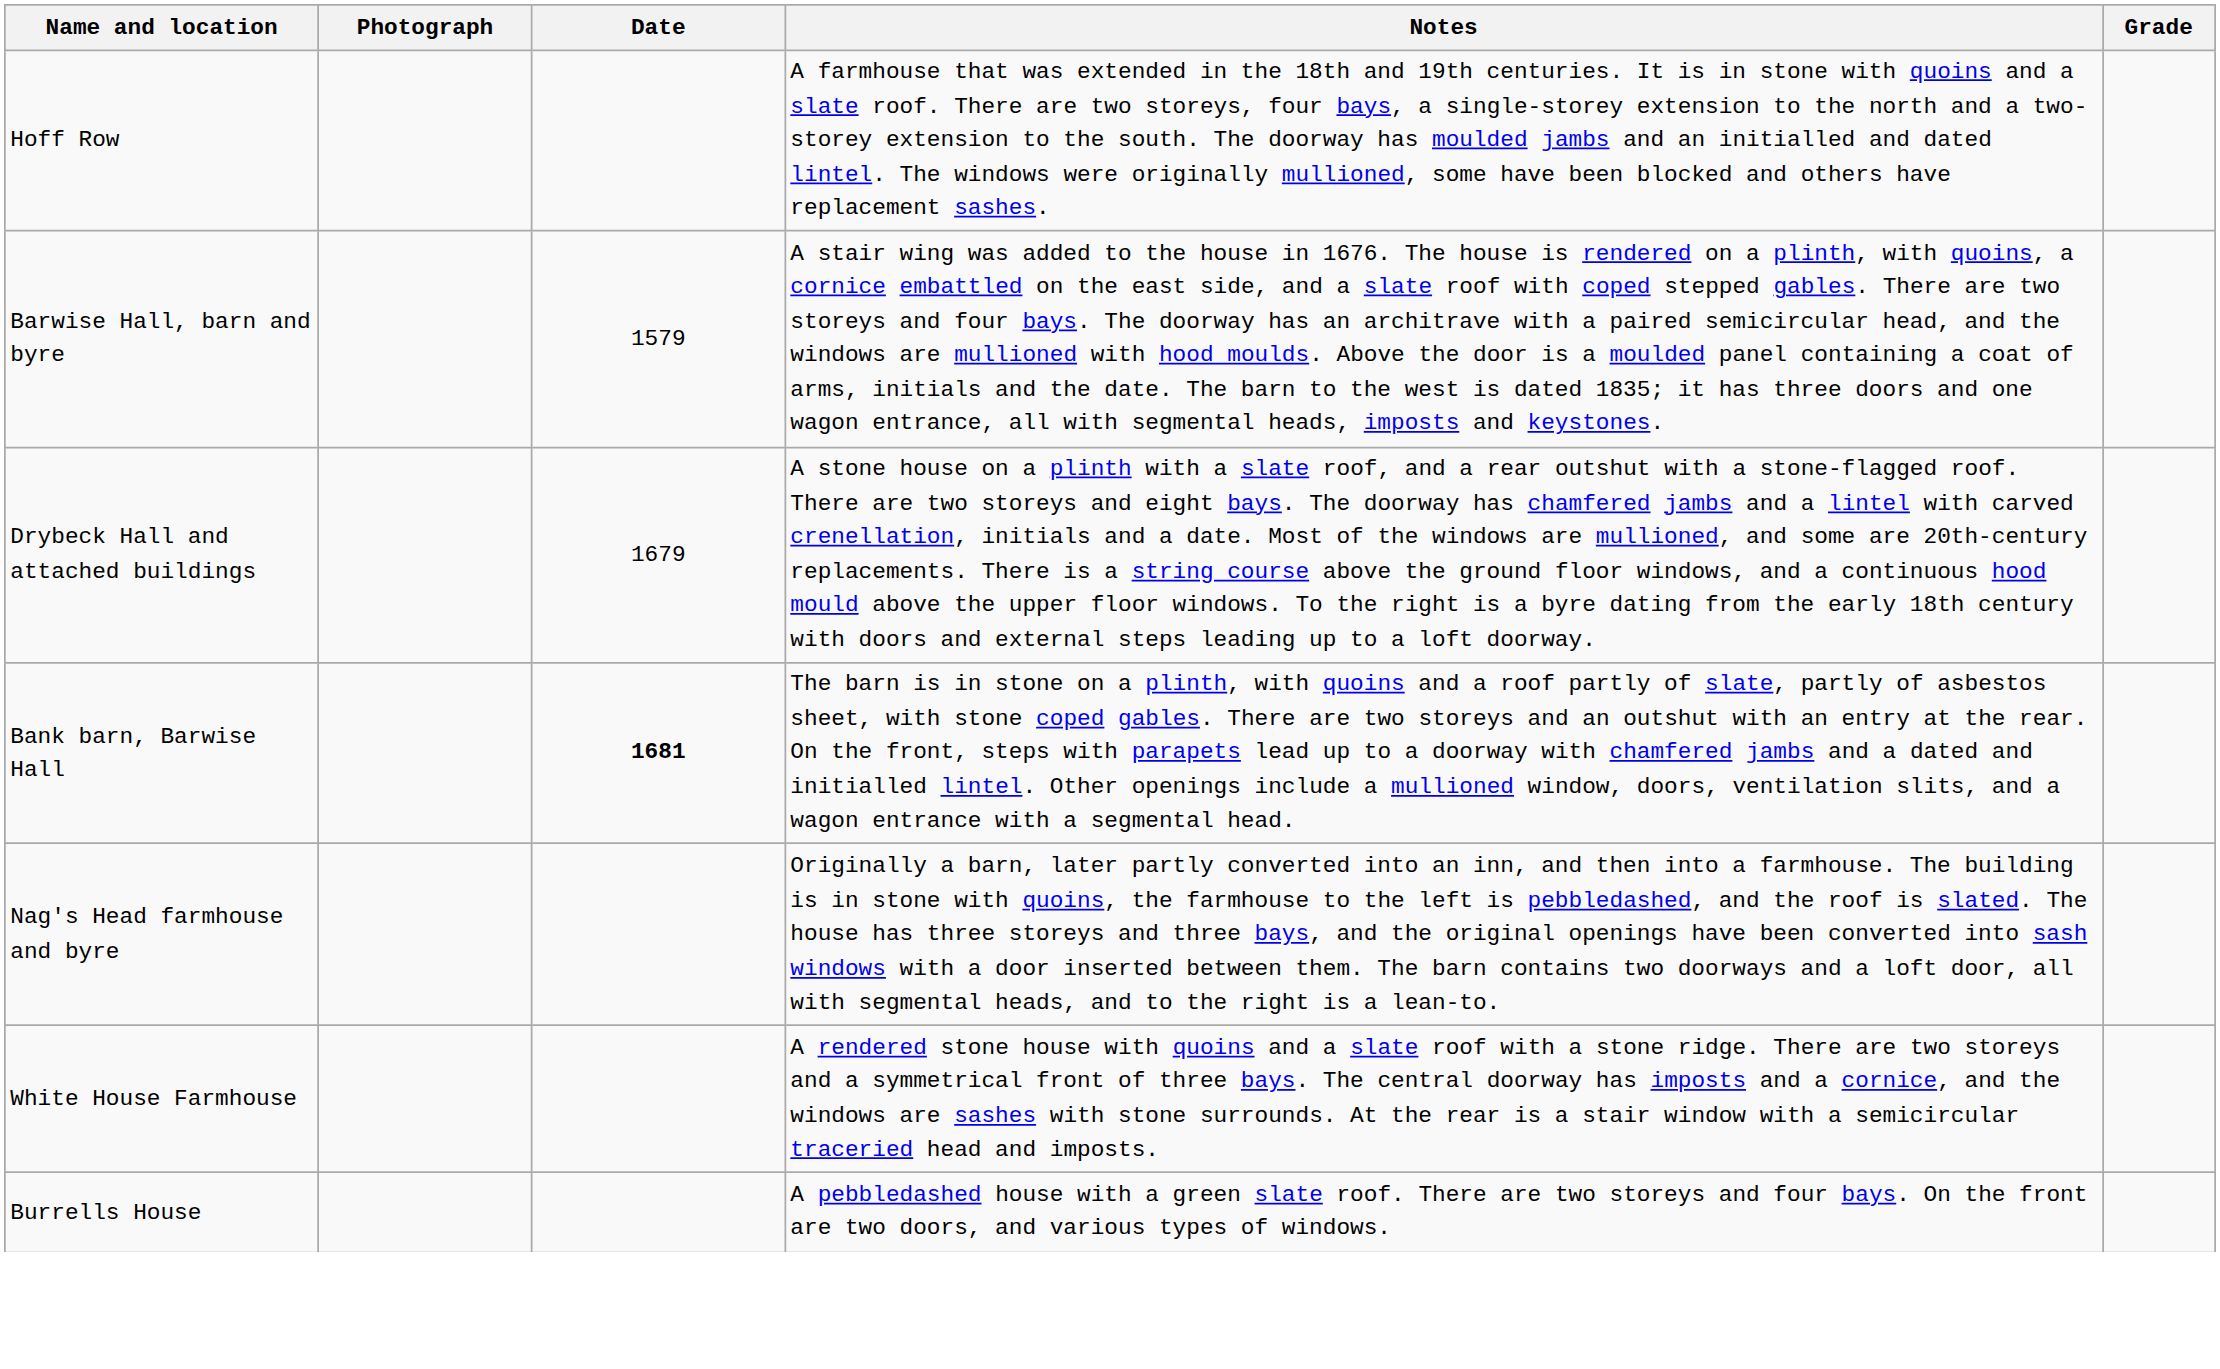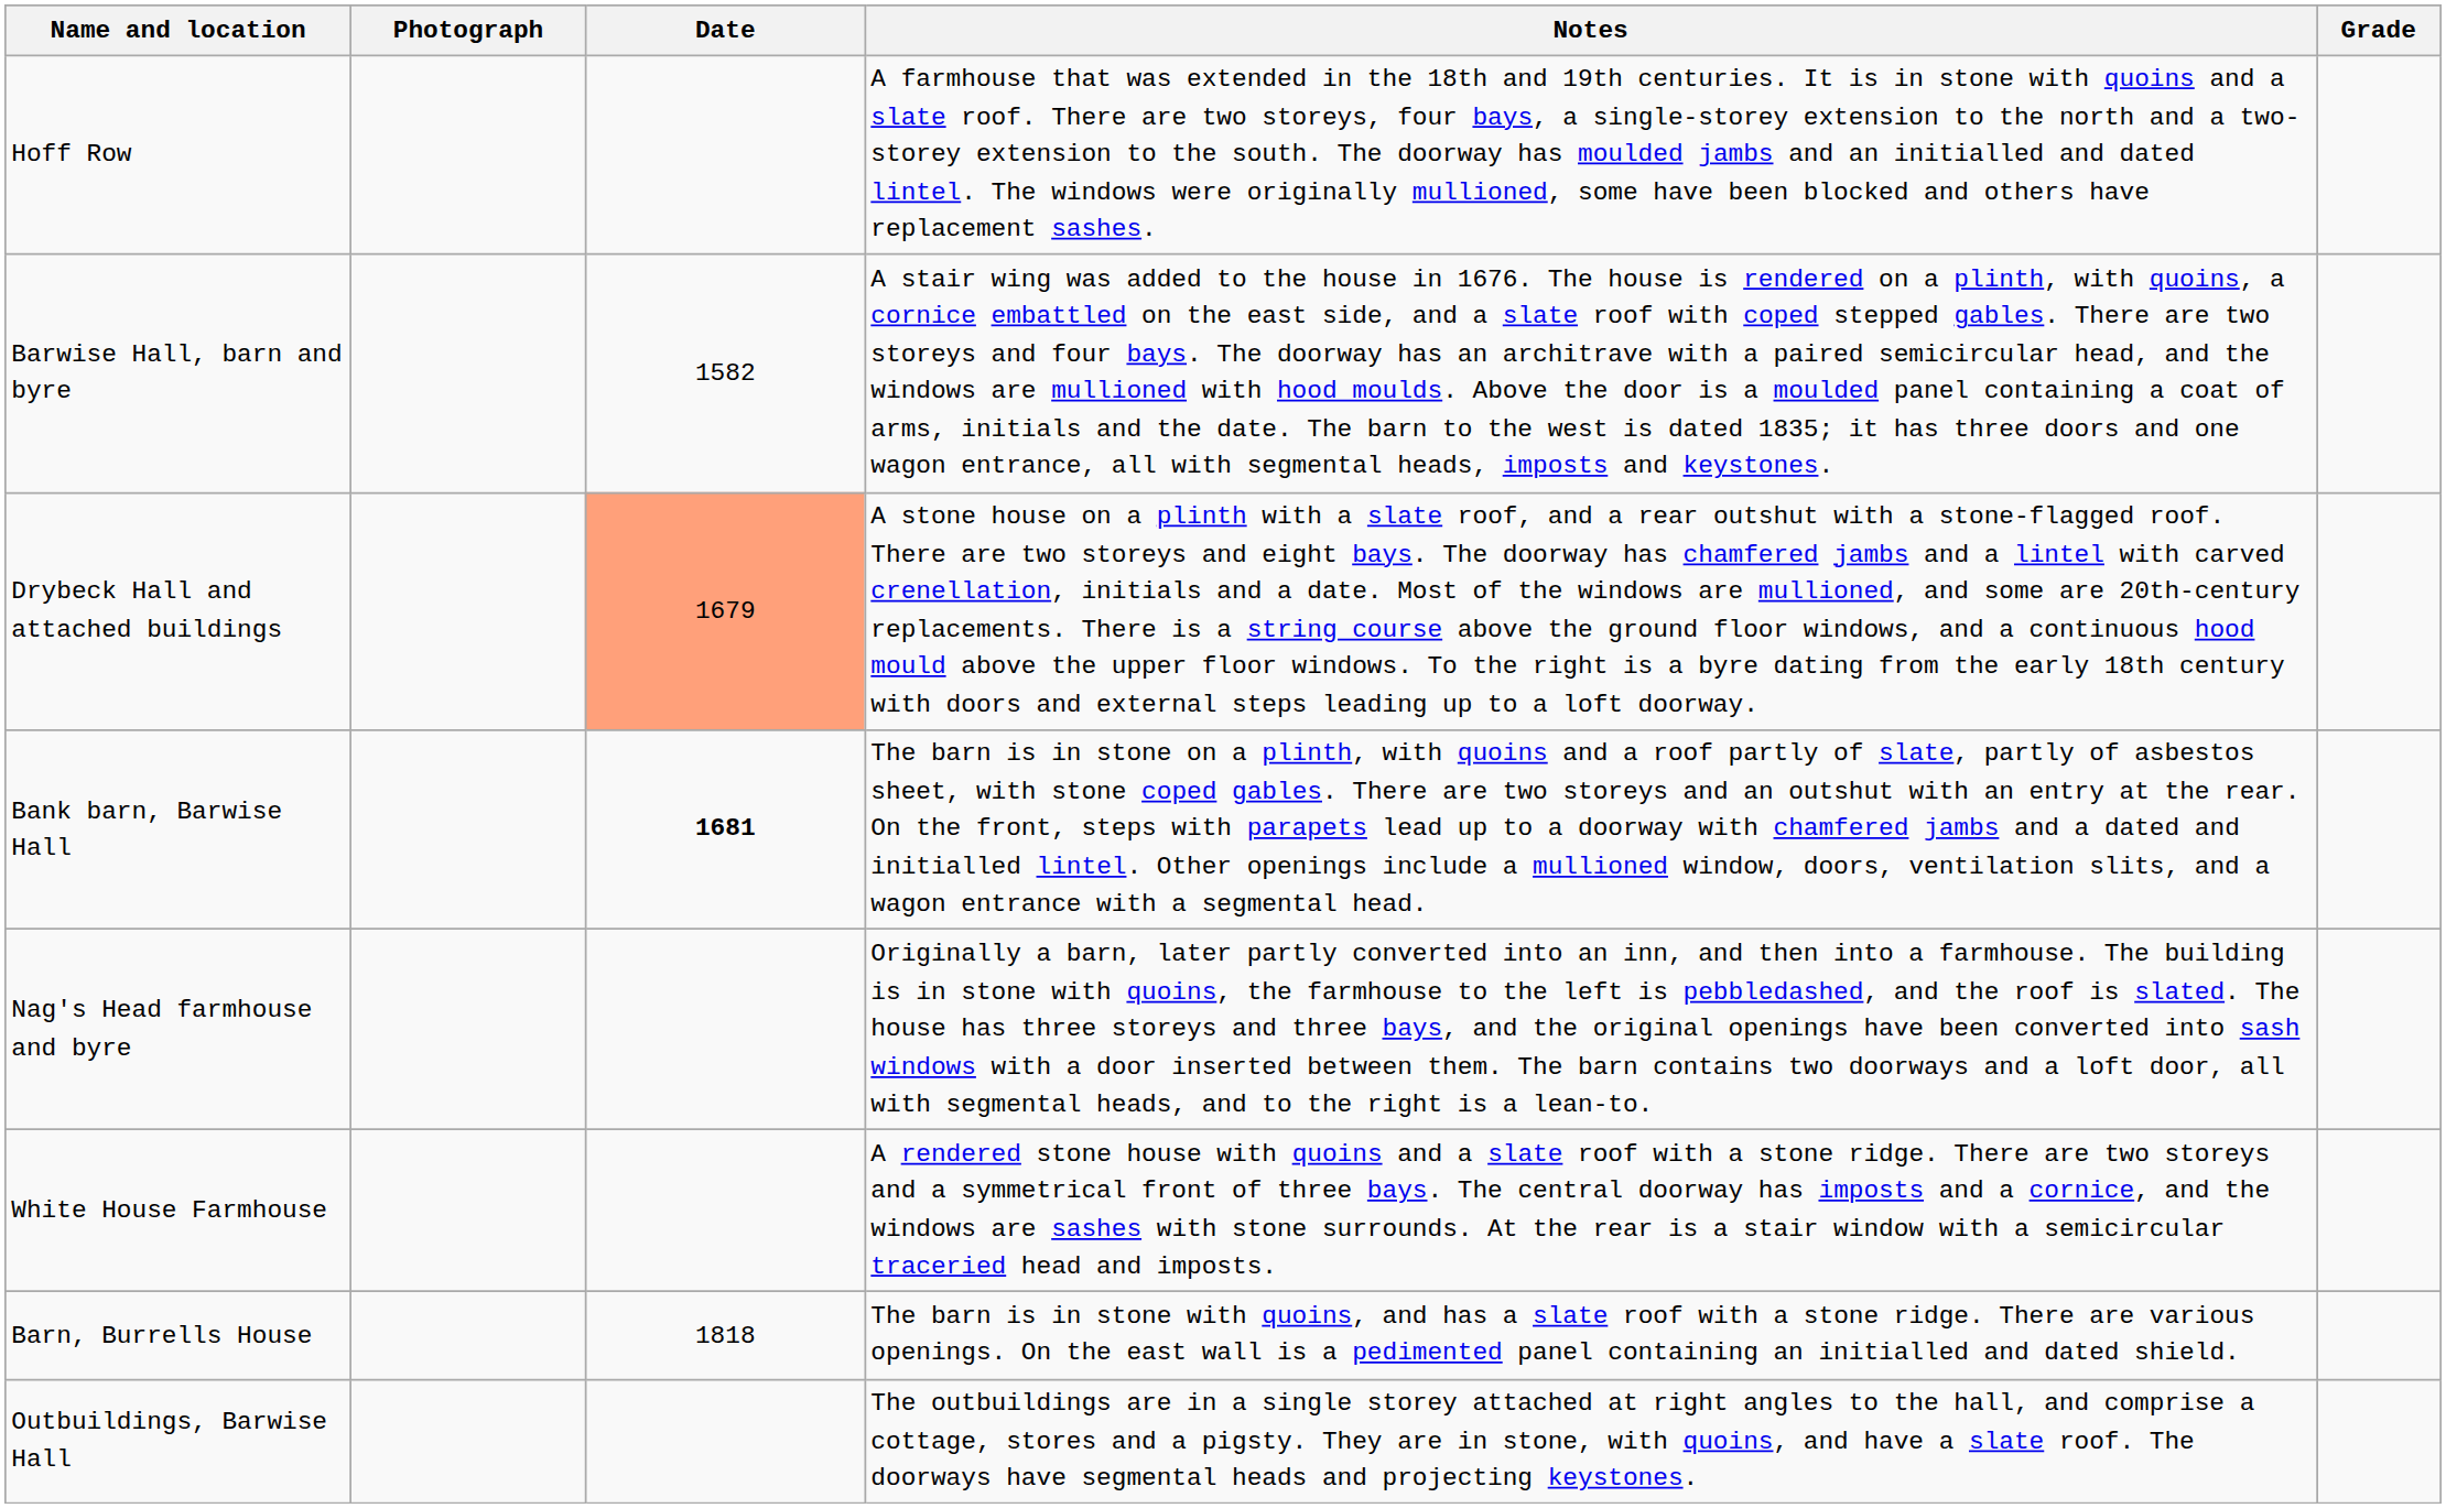 <table class="wikitable sortable plainrowheaders" style="width:100%; border:0; text-align:left; line-height:150%;">
 <tr>
 <th scope="col"  style="width:150px">Name and location</th>
 <th scope="col"  style="width:100px" class="unsortable">Photograph</th>
 <th scope="col"  style="width:120px">Date</th>
 <th scope="col"  style="width:650px" class="unsortable">Notes</th>
 <th scope="col"  style="width:50px">Grade</th>
 </tr>
 <tr>
 <td>Hoff Row<br><small></small></td>
 <td></td>
 <td align="center"></td>
 <td>A farmhouse that was extended in the 18th and 19th centuries.  It is in stone with <a href='#'>quoins</a> and a <a href='#'>slate</a> roof.  There are two storeys, four <a href='#'>bays</a>, a single-storey extension to the north and a two-storey extension to the south.  The doorway has <a href='#'>moulded</a> <a href='#'>jambs</a> and an initialled and dated <a href='#'>lintel</a>.  The windows were originally <a href='#'>mullioned</a>, some have been blocked and others have replacement <a href='#'>sashes</a>.</td>
 <td align="center" ></td>
 </tr>
 <tr>
 <td>Barwise Hall, barn and byre<br><small></small></td>
 <td></td>
-<td align="center">1579</td>
+<td align="center">1582</td>
 <td>A stair wing was added to the house in 1676.  The house is <a href='#'>rendered</a> on a <a href='#'>plinth</a>, with <a href='#'>quoins</a>, a <a href='#'>cornice</a> <a href='#'>embattled</a> on the east side, and a <a href='#'>slate</a> roof with <a href='#'>coped</a> stepped <a href='#'>gables</a>.  There are two storeys and four <a href='#'>bays</a>.  The doorway has an architrave with a paired semicircular head, and the windows are <a href='#'>mullioned</a> with <a href='#'>hood moulds</a>.  Above the door is a <a href='#'>moulded</a> panel containing a coat of arms, initials and the date.  The barn to the west is dated 1835; it has three doors and one wagon entrance, all with segmental heads, <a href='#'>imposts</a> and <a href='#'>keystones</a>.</td>
 <td align="center" ></td>
 </tr>
 <tr>
 <td>Drybeck Hall and attached buildings<br><small></small></td>
 <td></td>
-<td align="center">1679</td>
+<td align="center" style="background: lightsalmon;">1679</td>
 <td>A stone house on a <a href='#'>plinth</a> with a <a href='#'>slate</a> roof, and a rear outshut with a stone-flagged roof.  There are two storeys and eight <a href='#'>bays</a>.  The doorway has <a href='#'>chamfered</a> <a href='#'>jambs</a> and a <a href='#'>lintel</a> with carved <a href='#'>crenellation</a>, initials and a date.  Most of the windows are <a href='#'>mullioned</a>, and some are 20th-century replacements.  There is a <a href='#'>string course</a> above the ground floor windows, and a continuous <a href='#'>hood mould</a> above the upper floor windows.  To the right is a byre dating from the early 18th century with doors and external steps leading up to a loft doorway.</td>
 <td align="center" ></td>
 </tr>
 <tr>
 <td>Bank barn, Barwise Hall<br><small></small></td>
 <td></td>
 <td align="center"><strong>1681</strong></td>
 <td>The barn is in stone on a <a href='#'>plinth</a>, with <a href='#'>quoins</a> and a roof partly of <a href='#'>slate</a>, partly of asbestos sheet, with stone <a href='#'>coped</a> <a href='#'>gables</a>.  There are two storeys and an outshut with an entry at the rear.  On the front, steps with <a href='#'>parapets</a> lead up to a doorway with <a href='#'>chamfered</a> <a href='#'>jambs</a> and a dated and initialled <a href='#'>lintel</a>.  Other openings include a <a href='#'>mullioned</a> window, doors, ventilation slits, and a wagon entrance with a segmental head.</td>
 <td align="center" ></td>
 </tr>
 <tr>
 <td>Nag's Head farmhouse and byre<br><small></small></td>
 <td></td>
 <td align="center"></td>
 <td>Originally a barn, later partly converted into an inn, and then into a farmhouse.  The building is in stone with <a href='#'>quoins</a>, the farmhouse to the left is <a href='#'>pebbledashed</a>, and the roof is <a href='#'>slated</a>.  The house has three storeys and three <a href='#'>bays</a>, and the original openings have been converted into <a href='#'>sash windows</a> with a door inserted between them.  The barn contains two doorways and a loft door, all with segmental heads, and to the right is a lean-to.</td>
 <td align="center" ></td>
 </tr>
 <tr>
 <td>White House Farmhouse<br><small></small></td>
 <td></td>
 <td align="center"></td>
 <td>A <a href='#'>rendered</a> stone house with <a href='#'>quoins</a> and a <a href='#'>slate</a> roof with a stone ridge.  There are two storeys and a symmetrical front of three <a href='#'>bays</a>.  The central doorway has <a href='#'>imposts</a> and a <a href='#'>cornice</a>, and the windows are <a href='#'>sashes</a> with stone surrounds.  At the rear is a stair window with a semicircular <a href='#'>traceried</a> head and imposts.</td>
 <td align="center" ></td>
 </tr>
 <tr>
-<td>Burrells House<br><small></small></td>
+<td>Barn, Burrells House<br><small></small></td>
+<td></td>
+<td align="center">1818</td>
+<td>The barn is in stone with <a href='#'>quoins</a>, and has a <a href='#'>slate</a> roof with a stone ridge.  There are various openings.  On the east wall is a <a href='#'>pedimented</a> panel containing an initialled and dated shield.</td>
+<td align="center" ></td>
+</tr>
+<tr>
+<td>Outbuildings, Barwise Hall<br><small></small></td>
 <td></td>
 <td align="center"></td>
-<td>A <a href='#'>pebbledashed</a> house with a green <a href='#'>slate</a> roof.  There are two storeys and four <a href='#'>bays</a>.  On the front are two doors, and various types of windows.</td>
+<td>The outbuildings are in a single storey attached at right angles to the hall, and comprise a cottage, stores and a pigsty.  They are in stone, with <a href='#'>quoins</a>, and have a <a href='#'>slate</a> roof.  The doorways have segmental heads and projecting <a href='#'>keystones</a>.</td>
 <td align="center" ></td>
 </tr>
 <tr>
 </tr>
 </table>
